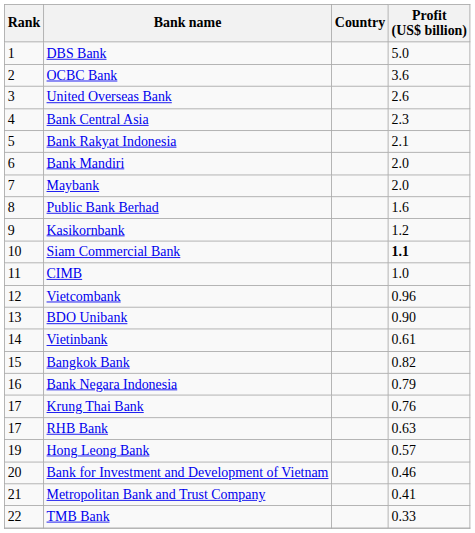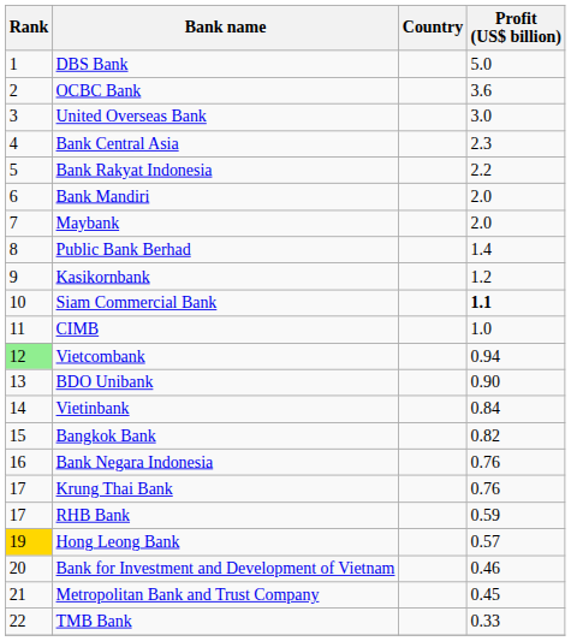 <table class="wikitable sortable">
 <tr>
 <th data-sort-type="number">Rank</th>
 <th>Bank name</th>
 <th>Country</th>
 <th>Profit<br>(US$ billion)</th>
 </tr>
 <tr>
 <td>1</td>
 <td><a href='#'>DBS Bank</a></td>
 <td></td>
 <td>5.0</td>
 </tr>
 <tr>
 <td>2</td>
 <td><a href='#'>OCBC Bank</a></td>
 <td></td>
 <td>3.6</td>
 </tr>
 <tr>
 <td>3</td>
 <td><a href='#'>United Overseas Bank</a></td>
 <td></td>
-<td>2.6</td>
+<td>3.0</td>
 </tr>
 <tr>
 <td>4</td>
 <td><a href='#'>Bank Central Asia</a></td>
 <td></td>
 <td>2.3</td>
 </tr>
 <tr>
 <td>5</td>
 <td><a href='#'>Bank Rakyat Indonesia</a></td>
 <td></td>
-<td>2.1</td>
+<td>2.2</td>
 </tr>
 <tr>
 <td>6</td>
 <td><a href='#'>Bank Mandiri</a></td>
 <td></td>
 <td>2.0</td>
 </tr>
 <tr>
 <td>7</td>
 <td><a href='#'>Maybank</a></td>
 <td></td>
 <td>2.0</td>
 </tr>
 <tr>
 <td>8</td>
 <td><a href='#'>Public Bank Berhad</a></td>
 <td></td>
-<td>1.6</td>
+<td>1.4</td>
 </tr>
 <tr>
 <td>9</td>
 <td><a href='#'>Kasikornbank</a></td>
 <td></td>
 <td>1.2</td>
 </tr>
 <tr>
 <td>10</td>
 <td><a href='#'>Siam Commercial Bank</a></td>
 <td></td>
 <td><strong>1.1</strong></td>
 </tr>
 <tr>
 <td>11</td>
 <td><a href='#'>CIMB</a></td>
 <td></td>
 <td>1.0</td>
 </tr>
 <tr>
-<td>12</td>
+<td style="background: lightgreen;">12</td>
 <td><a href='#'>Vietcombank</a></td>
 <td></td>
-<td>0.96</td>
+<td>0.94</td>
 </tr>
 <tr>
 <td>13</td>
 <td><a href='#'>BDO Unibank</a></td>
 <td></td>
 <td>0.90</td>
 </tr>
 <tr>
 <td>14</td>
 <td><a href='#'>Vietinbank</a></td>
 <td></td>
-<td>0.61</td>
+<td>0.84</td>
 </tr>
 <tr>
 <td>15</td>
 <td><a href='#'>Bangkok Bank</a></td>
 <td></td>
 <td>0.82</td>
 </tr>
 <tr>
 <td>16</td>
 <td><a href='#'>Bank Negara Indonesia</a></td>
 <td></td>
-<td>0.79</td>
+<td>0.76</td>
 </tr>
 <tr>
 <td>17</td>
 <td><a href='#'>Krung Thai Bank</a></td>
 <td></td>
 <td>0.76</td>
 </tr>
 <tr>
 <td>17</td>
 <td><a href='#'>RHB Bank</a></td>
 <td></td>
-<td>0.63</td>
+<td>0.59</td>
 </tr>
 <tr>
-<td>19</td>
+<td style="background: gold;">19</td>
 <td><a href='#'>Hong Leong Bank</a></td>
 <td></td>
 <td>0.57</td>
 </tr>
 <tr>
 <td>20</td>
 <td><a href='#'>Bank for Investment and Development of Vietnam</a></td>
 <td></td>
 <td>0.46</td>
 </tr>
 <tr>
 <td>21</td>
 <td><a href='#'>Metropolitan Bank and Trust Company</a></td>
 <td></td>
-<td>0.41</td>
+<td>0.45</td>
 </tr>
 <tr>
 <td>22</td>
 <td><a href='#'>TMB Bank</a></td>
 <td></td>
 <td>0.33</td>
 </tr>
 <tr>
 </tr>
 </table>
